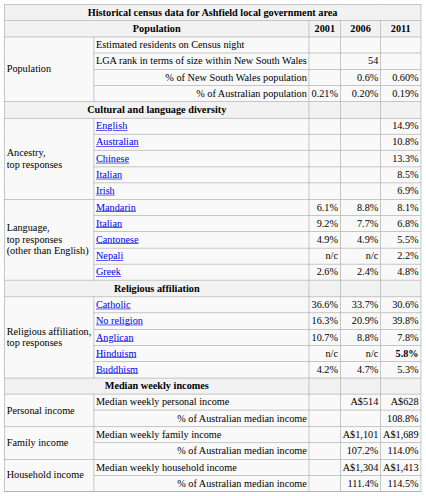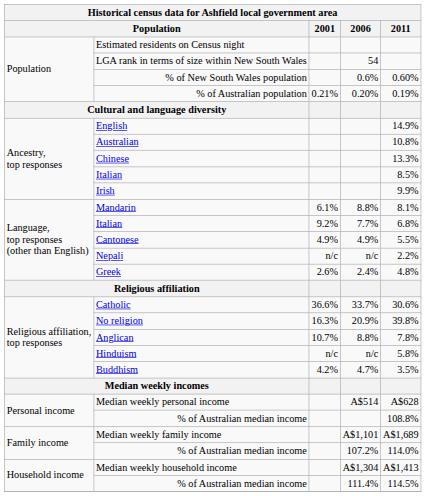 <table class="wikitable">
 <tr>
 <th colspan=6>Historical census data for Ashfield local government area</th>
 </tr>
 <tr>
 <th colspan=3>Population</th>
 <th>2001</th>
 <th>2006</th>
 <th>2011</th>
 </tr>
 <tr>
 <td rowspan=4 colspan="2">Population</td>
 <td>Estimated residents on Census night</td>
 <td align="right"></td>
 <td align="right"></td>
 <td align="right"></td>
 </tr>
 <tr>
 <td align="right">LGA rank in terms of size within New South Wales</td>
 <td align="right"></td>
 <td align="right">54</td>
 <td align="right"></td>
 </tr>
 <tr>
 <td align="right">% of New South Wales population</td>
 <td align="right"></td>
 <td align="right">0.6%</td>
 <td align="right">0.60%</td>
 </tr>
 <tr>
 <td align="right">% of Australian population</td>
 <td align="right">0.21%</td>
 <td align="right"> 0.20%</td>
 <td align="right"> 0.19%</td>
 </tr>
 <tr>
 <th colspan=3>Cultural and language diversity</th>
 <th></th>
 <th></th>
 <th></th>
 </tr>
 <tr>
 <td rowspan=5 colspan=2>Ancestry,<br>top responses</td>
 <td><a href='#'>English</a></td>
 <td align="right"></td>
 <td align="right"></td>
 <td align="right">14.9%</td>
 </tr>
 <tr>
 <td><a href='#'>Australian</a></td>
 <td align="right"></td>
 <td align="right"></td>
 <td align="right">10.8%</td>
 </tr>
 <tr>
 <td><a href='#'>Chinese</a></td>
 <td align="right"></td>
 <td align="right"></td>
 <td align="right">13.3%</td>
 </tr>
 <tr>
 <td><a href='#'>Italian</a></td>
 <td align="right"></td>
 <td align="right"></td>
 <td align="right">8.5%</td>
 </tr>
 <tr>
 <td><a href='#'>Irish</a></td>
 <td align="right"></td>
 <td align="right"></td>
-<td align="right">6.9%</td>
+<td align="right">9.9%</td>
 </tr>
 <tr>
 <td rowspan=5 colspan=2>Language,<br>top responses<br>(other than English)</td>
 <td><a href='#'>Mandarin</a></td>
 <td align="right">6.1%</td>
 <td align="right"> 8.8%</td>
 <td align="right"> 8.1%</td>
 </tr>
 <tr>
 <td><a href='#'>Italian</a></td>
 <td align="right">9.2%</td>
 <td align="right"> 7.7%</td>
 <td align="right"> 6.8%</td>
 </tr>
 <tr>
 <td><a href='#'>Cantonese</a></td>
 <td align="right">4.9%</td>
 <td align="right"> 4.9%</td>
 <td align="right"> 5.5%</td>
 </tr>
 <tr>
 <td><a href='#'>Nepali</a></td>
 <td align="right">n/c</td>
 <td align="right">n/c</td>
 <td align="right"> 2.2%</td>
 </tr>
 <tr>
 <td><a href='#'>Greek</a></td>
 <td align="right">2.6%</td>
 <td align="right"> 2.4%</td>
 <td align="right"> 4.8%</td>
 </tr>
 <tr>
 <th colspan=3>Religious affiliation</th>
 <th></th>
 <th></th>
 <th></th>
 </tr>
 <tr>
 <td rowspan=5 colspan=2>Religious affiliation,<br>top responses</td>
 <td><a href='#'>Catholic</a></td>
 <td align="right">36.6%</td>
 <td align="right"> 33.7%</td>
 <td align="right"> 30.6%</td>
 </tr>
 <tr>
 <td><a href='#'>No religion</a></td>
 <td align="right">16.3%</td>
 <td align="right"> 20.9%</td>
 <td align="right"> 39.8%</td>
 </tr>
 <tr>
 <td><a href='#'>Anglican</a></td>
 <td align="right">10.7%</td>
 <td align="right"> 8.8%</td>
 <td align="right"> 7.8%</td>
 </tr>
 <tr>
 <td><a href='#'>Hinduism</a></td>
 <td align="right">n/c</td>
 <td align="right">n/c</td>
-<td align="right"><strong> 5.8%</strong></td>
+<td align="right"> 5.8%</td>
 </tr>
 <tr>
 <td><a href='#'>Buddhism</a></td>
 <td align="right">4.2%</td>
 <td align="right"> 4.7%</td>
-<td align="right"> 5.3%</td>
+<td align="right"> 3.5%</td>
 </tr>
 <tr>
 <th colspan=3>Median weekly incomes</th>
 <th></th>
 <th></th>
 <th></th>
 </tr>
 <tr>
 <td rowspan=2 colspan=2>Personal income</td>
 <td>Median weekly personal income</td>
 <td align="right"></td>
 <td align="right">A$514</td>
 <td align="right">A$628</td>
 </tr>
 <tr>
 <td align="right">% of Australian median income</td>
 <td align="right"></td>
 <td align="right"></td>
 <td align="right">108.8%</td>
 </tr>
 <tr>
 <td rowspan=2 colspan=2>Family income</td>
 <td>Median weekly family income</td>
 <td align="right"></td>
 <td align="right">A$1,101</td>
 <td align="right">A$1,689</td>
 </tr>
 <tr>
 <td align="right">% of Australian median income</td>
 <td align="right"></td>
 <td align="right">107.2%</td>
 <td align="right">114.0%</td>
 </tr>
 <tr>
 <td rowspan=2 colspan=2>Household income</td>
 <td>Median weekly household income</td>
 <td align="right"></td>
 <td align="right">A$1,304</td>
 <td align="right">A$1,413</td>
 </tr>
 <tr>
 <td align="right">% of Australian median income</td>
 <td align="right"></td>
 <td align="right">111.4%</td>
 <td align="right">114.5%</td>
 </tr>
 <tr>
 </tr>
 </table>
